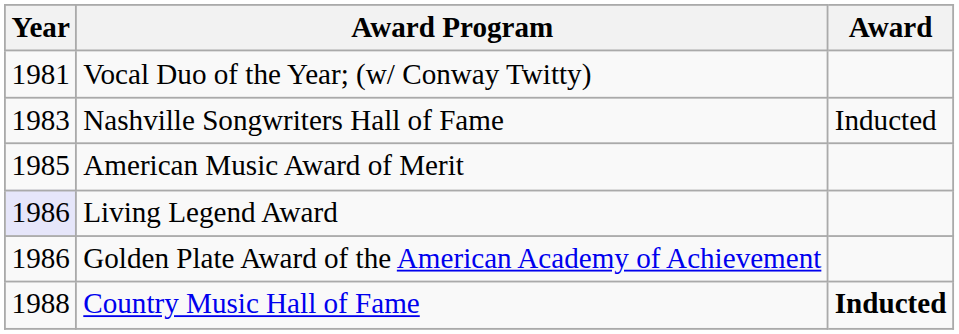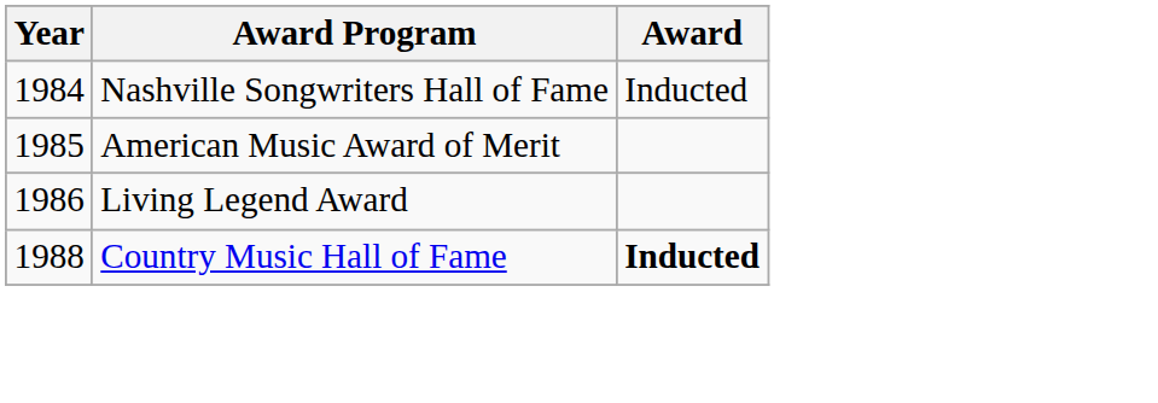 <table class="wikitable">
 <tr>
 <th>Year</th>
 <th>Award Program</th>
 <th>Award </th>
 </tr>
 <tr>
-<td>1981</td>
-<td>Vocal Duo of the Year; (w/ Conway Twitty)</td>
-<td></td>
-</tr>
-<tr>
-<td>1983</td>
+<td>1984</td>
 <td>Nashville Songwriters Hall of Fame</td>
 <td>Inducted</td>
 </tr>
 <tr>
 <td>1985</td>
 <td>American Music Award of Merit</td>
 <td></td>
 </tr>
 <tr>
-<td style="background: lavender;">1986</td>
+<td>1986</td>
 <td>Living Legend Award</td>
-<td></td>
-</tr>
-<tr>
-<td>1986</td>
-<td>Golden Plate Award of the <a href='#'>American Academy of Achievement</a></td>
 <td></td>
 </tr>
 <tr>
 <td>1988</td>
 <td><a href='#'>Country Music Hall of Fame</a></td>
 <td><strong>Inducted</strong></td>
 </tr>
 </table>
